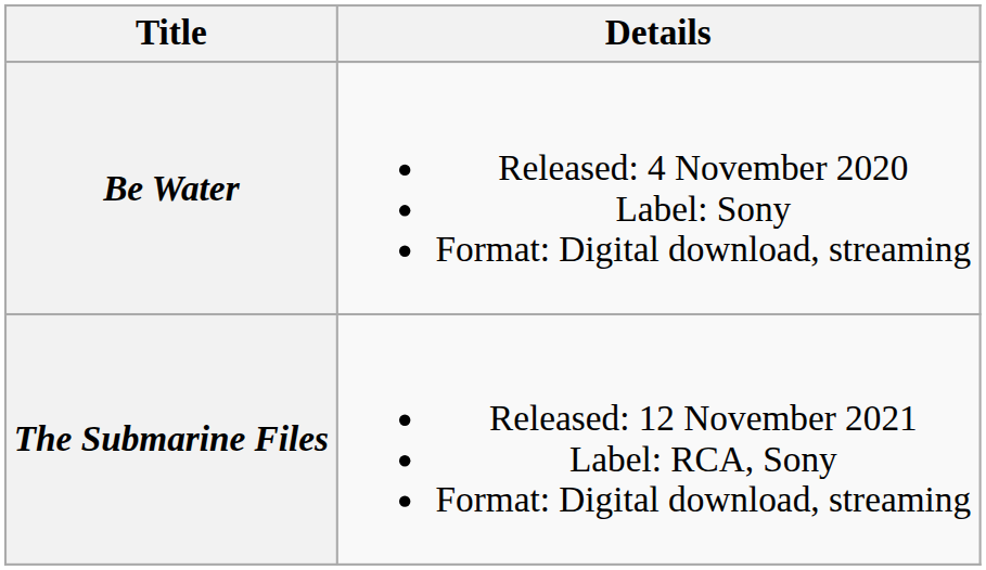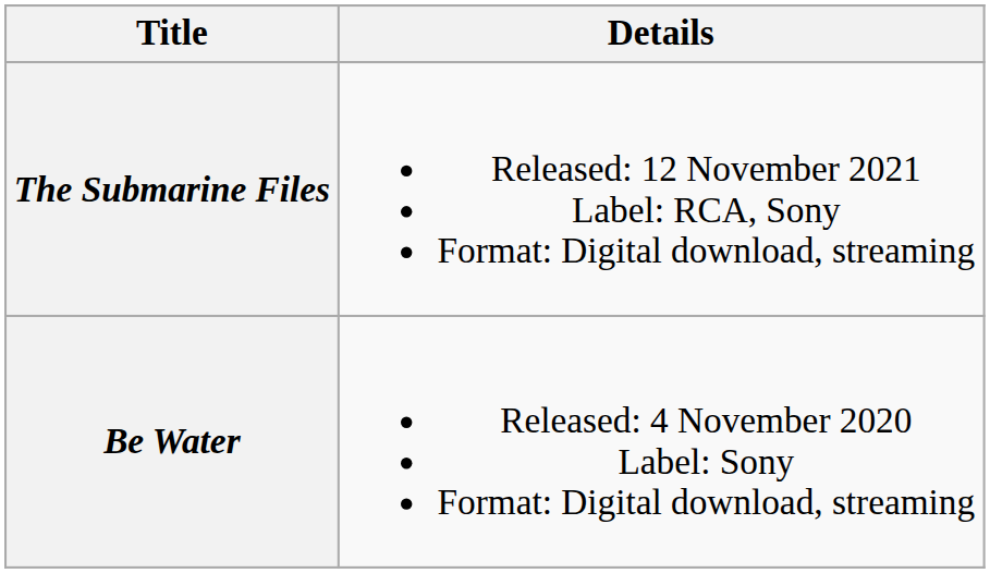 <table class="wikitable plainrowheaders" style="text-align:center;">
 <tr>
 <th scope="col">Title</th>
 <th scope="col">Details</th>
 </tr>
 <tr>
+<th scope="row"><em>The Submarine Files</em></th>
+<td><br><ul><li>Released: 12 November 2021</li><li>Label: RCA, Sony</li><li>Format: Digital download, streaming</li></ul></td>
+</tr>
+<tr>
 <th scope="row"><em>Be Water</em></th>
 <td><br><ul><li>Released: 4 November 2020</li><li>Label: Sony</li><li>Format: Digital download, streaming</li></ul></td>
 </tr>
-<tr>
-<th scope="row"><em>The Submarine Files</em></th>
-<td><br><ul><li>Released: 12 November 2021</li><li>Label: RCA, Sony</li><li>Format: Digital download, streaming</li></ul></td>
-</tr>
 </table>
